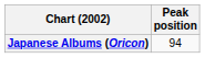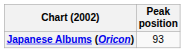 <table class="wikitable plainrowheaders">
 <tr>
 <th>Chart (2002)</th>
 <th>Peak<br>position</th>
 </tr>
 <tr>
 <th scope="row"><a href='#'>Japanese Albums</a> (<em><a href='#'>Oricon</a></em>)</th>
-<td align="center">94</td>
+<td align="center">93</td>
 </tr>
 </table>
